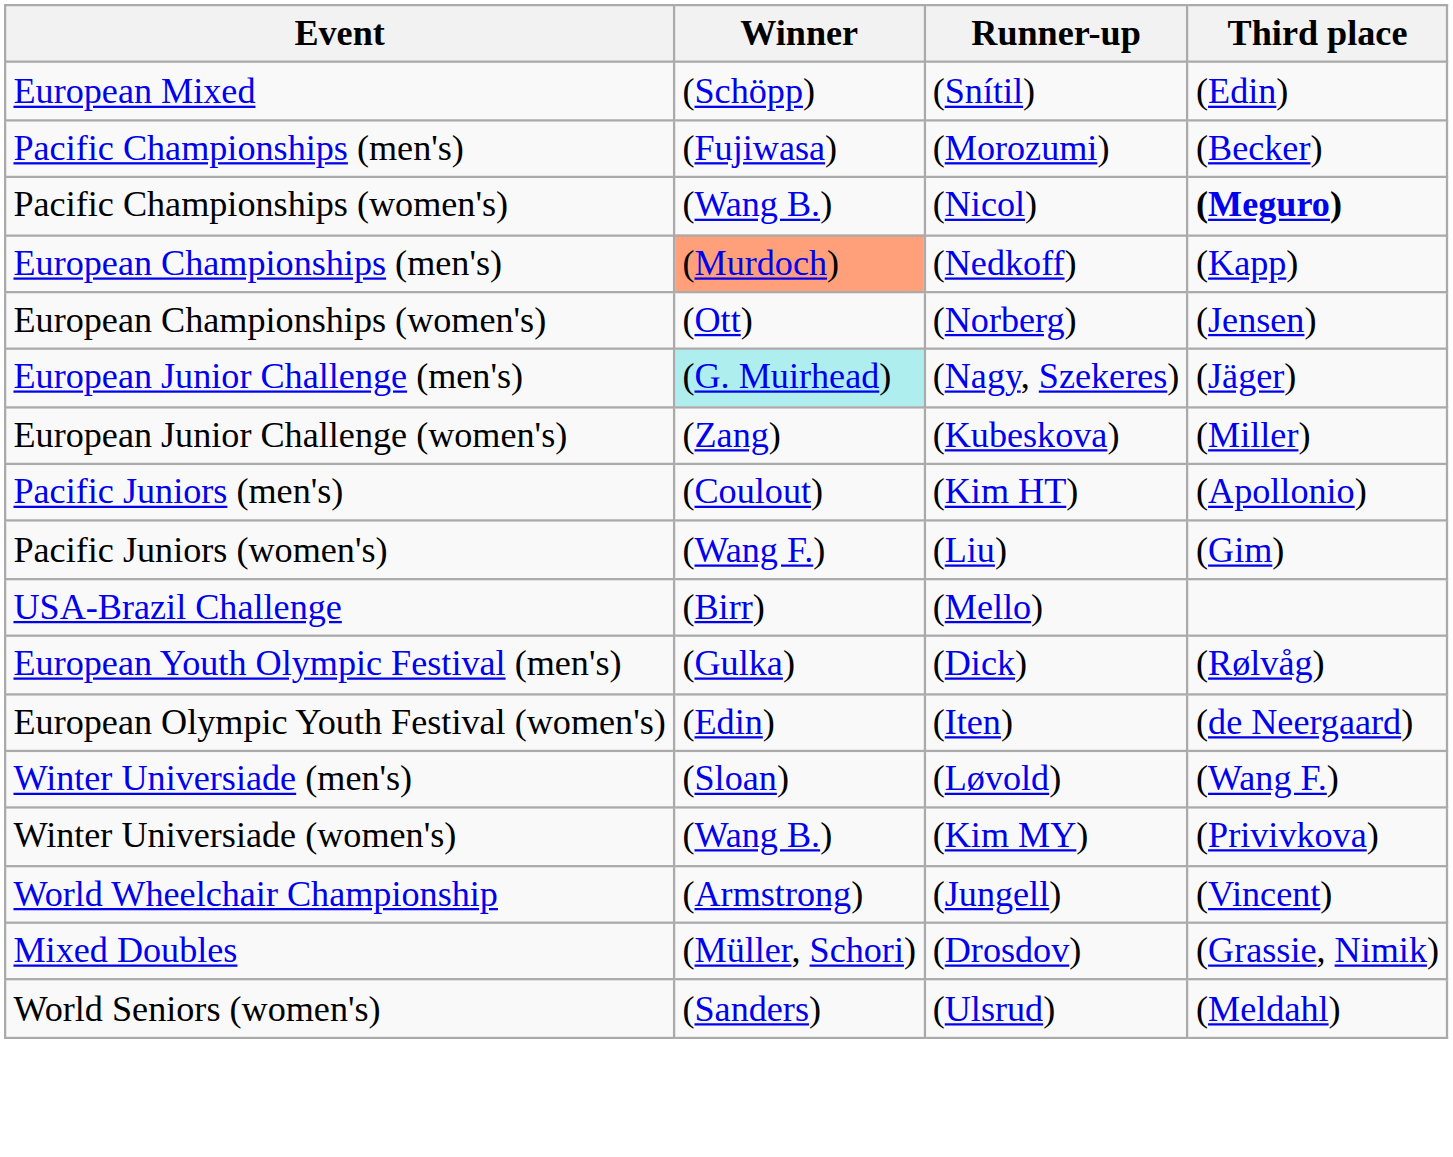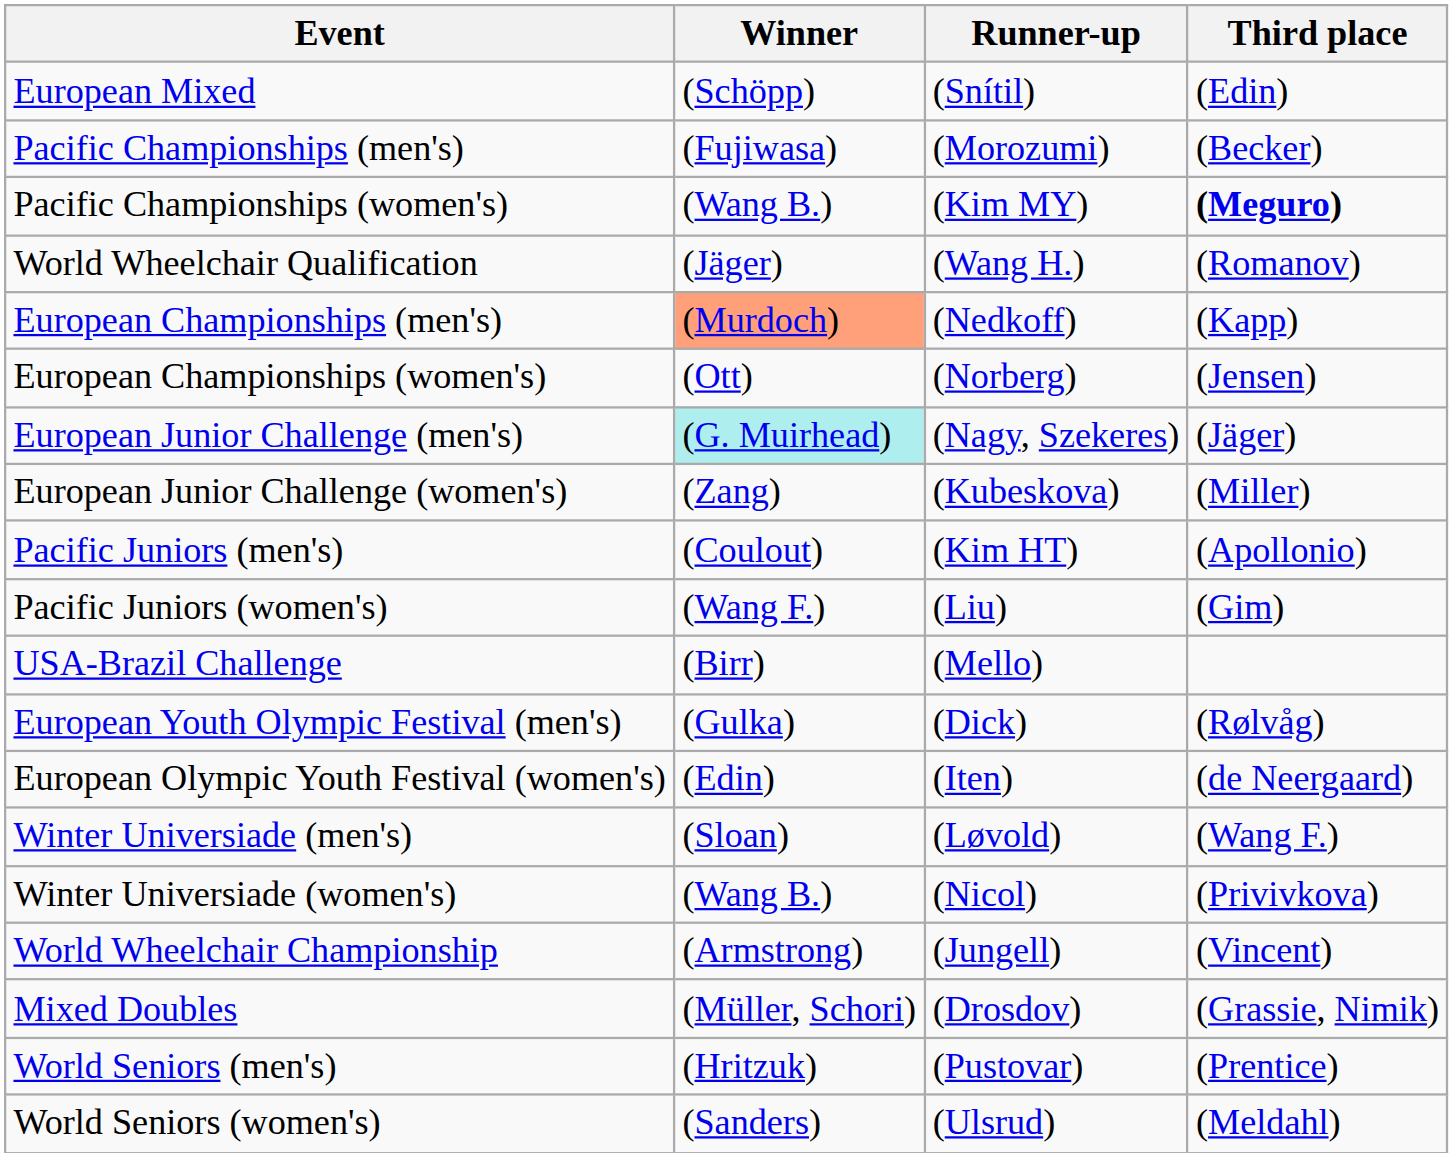 <table class="wikitable">
 <tr>
 <th>Event</th>
 <th>Winner</th>
 <th>Runner-up</th>
 <th>Third place</th>
 </tr>
 <tr>
 <td><a href='#'>European Mixed</a></td>
 <td> (<a href='#'>Schöpp</a>)</td>
 <td> (<a href='#'>Snítil</a>)</td>
 <td> (<a href='#'>Edin</a>)</td>
 </tr>
 <tr>
 <td><a href='#'>Pacific Championships</a> (men's)</td>
 <td> (<a href='#'>Fujiwasa</a>)</td>
 <td> (<a href='#'>Morozumi</a>)</td>
 <td> (<a href='#'>Becker</a>)</td>
 </tr>
 <tr>
 <td>Pacific Championships (women's)</td>
 <td> (<a href='#'>Wang B.</a>)</td>
-<td> (<a href='#'>Nicol</a>)</td>
+<td> (<a href='#'>Kim MY</a>)</td>
 <td><strong> (<a href='#'>Meguro</a>)</strong></td>
+</tr>
+<tr>
+<td>World Wheelchair Qualification</td>
+<td> (<a href='#'>Jäger</a>)</td>
+<td> (<a href='#'>Wang H.</a>)</td>
+<td> (<a href='#'>Romanov</a>)</td>
 </tr>
 <tr>
 <td><a href='#'>European Championships</a> (men's)</td>
 <td style="background: lightsalmon;"> (<a href='#'>Murdoch</a>)</td>
 <td> (<a href='#'>Nedkoff</a>)</td>
 <td> (<a href='#'>Kapp</a>)</td>
 </tr>
 <tr>
 <td>European Championships (women's)</td>
 <td> (<a href='#'>Ott</a>)</td>
 <td> (<a href='#'>Norberg</a>)</td>
 <td> (<a href='#'>Jensen</a>)</td>
 </tr>
 <tr>
 <td><a href='#'>European Junior Challenge</a> (men's)</td>
 <td style="background: paleturquoise;"> (<a href='#'>G. Muirhead</a>)</td>
 <td> (<a href='#'>Nagy</a>, <a href='#'>Szekeres</a>)</td>
 <td> (<a href='#'>Jäger</a>)</td>
 </tr>
 <tr>
 <td>European Junior Challenge (women's)</td>
 <td> (<a href='#'>Zang</a>)</td>
 <td> (<a href='#'>Kubeskova</a>)</td>
 <td> (<a href='#'>Miller</a>)</td>
 </tr>
 <tr>
 <td><a href='#'>Pacific Juniors</a> (men's)</td>
 <td> (<a href='#'>Coulout</a>)</td>
 <td> (<a href='#'>Kim HT</a>)</td>
 <td> (<a href='#'>Apollonio</a>)</td>
 </tr>
 <tr>
 <td>Pacific Juniors (women's)</td>
 <td> (<a href='#'>Wang F.</a>)</td>
 <td> (<a href='#'>Liu</a>)</td>
 <td> (<a href='#'>Gim</a>)</td>
 </tr>
 <tr>
 <td><a href='#'>USA-Brazil Challenge</a></td>
 <td> (<a href='#'>Birr</a>)</td>
 <td> (<a href='#'>Mello</a>)</td>
 <td></td>
 </tr>
 <tr>
 <td><a href='#'>European Youth Olympic Festival</a> (men's)</td>
 <td> (<a href='#'>Gulka</a>)</td>
 <td> (<a href='#'>Dick</a>)</td>
 <td> (<a href='#'>Rølvåg</a>)</td>
 </tr>
 <tr>
 <td>European Olympic Youth Festival (women's)</td>
 <td> (<a href='#'>Edin</a>)</td>
 <td> (<a href='#'>Iten</a>)</td>
 <td> (<a href='#'>de Neergaard</a>)</td>
 </tr>
 <tr>
 <td><a href='#'>Winter Universiade</a> (men's)</td>
 <td> (<a href='#'>Sloan</a>)</td>
 <td> (<a href='#'>Løvold</a>)</td>
 <td> (<a href='#'>Wang F.</a>)</td>
 </tr>
 <tr>
 <td>Winter Universiade (women's)</td>
 <td> (<a href='#'>Wang B.</a>)</td>
-<td> (<a href='#'>Kim MY</a>)</td>
+<td> (<a href='#'>Nicol</a>)</td>
 <td> (<a href='#'>Privivkova</a>)</td>
 </tr>
 <tr>
 <td><a href='#'>World Wheelchair Championship</a></td>
 <td> (<a href='#'>Armstrong</a>)</td>
 <td> (<a href='#'>Jungell</a>)</td>
 <td> (<a href='#'>Vincent</a>)</td>
 </tr>
 <tr>
 <td><a href='#'>Mixed Doubles</a></td>
 <td> (<a href='#'>Müller</a>, <a href='#'>Schori</a>)</td>
 <td> (<a href='#'>Drosdov</a>)</td>
 <td> (<a href='#'>Grassie</a>, <a href='#'>Nimik</a>)</td>
 </tr>
 <tr>
+<td><a href='#'>World Seniors</a> (men's)</td>
+<td> (<a href='#'>Hritzuk</a>)</td>
+<td> (<a href='#'>Pustovar</a>)</td>
+<td> (<a href='#'>Prentice</a>)</td>
+</tr>
+<tr>
 <td>World Seniors (women's)</td>
 <td> (<a href='#'>Sanders</a>)</td>
 <td> (<a href='#'>Ulsrud</a>)</td>
 <td> (<a href='#'>Meldahl</a>)</td>
 </tr>
 </table>
